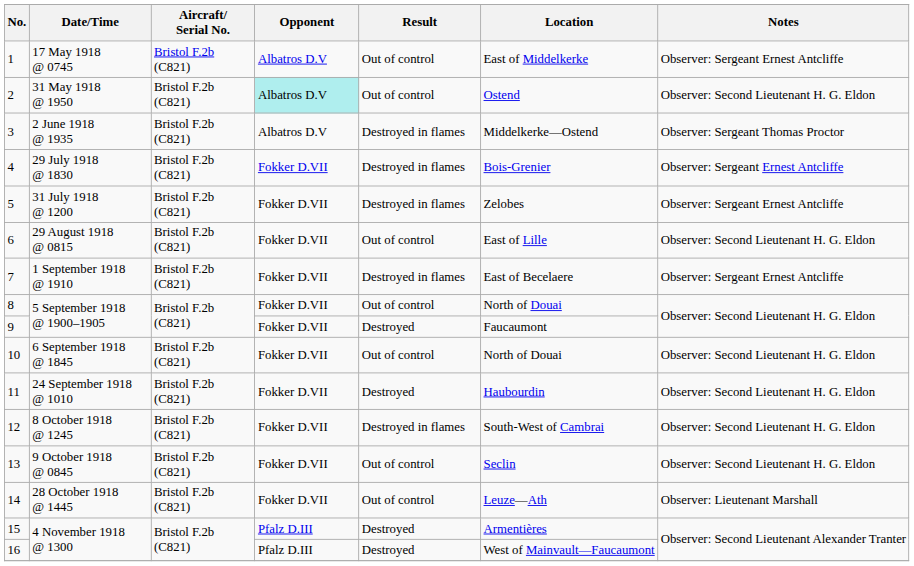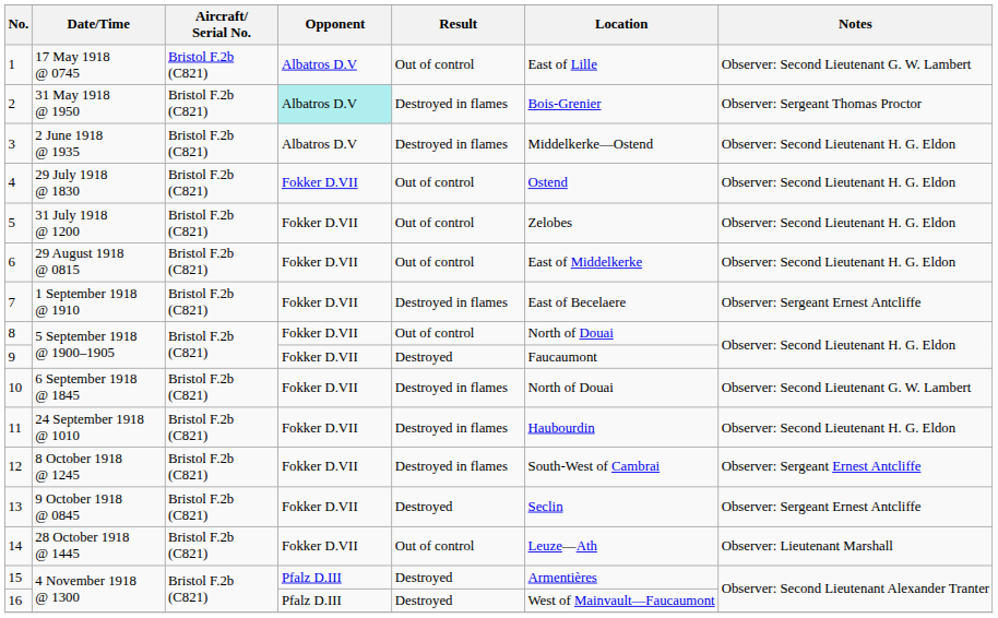 <table class="wikitable" style="font-size:90%;">
 <tr>
 </tr>
 <tr>
 <th>No.</th>
 <th width="130">Date/Time</th>
 <th width="110">Aircraft/<br>Serial No.</th>
 <th width="110">Opponent</th>
 <th width="130">Result</th>
 <th>Location</th>
 <th>Notes</th>
 </tr>
 <tr>
 <td>1</td>
 <td>17 May 1918<br>@ 0745</td>
 <td><a href='#'>Bristol F.2b</a><br>(C821)</td>
 <td><a href='#'>Albatros D.V</a></td>
 <td>Out of control</td>
-<td>East of <a href='#'>Middelkerke</a></td>
-<td>Observer: Sergeant Ernest Antcliffe</td>
+<td>East of <a href='#'>Lille</a></td>
+<td>Observer: Second Lieutenant G. W. Lambert</td>
 </tr>
 <tr>
 <td>2</td>
 <td>31 May 1918<br>@ 1950</td>
 <td>Bristol F.2b<br>(C821)</td>
 <td style="background: paleturquoise;">Albatros D.V</td>
-<td>Out of control</td>
-<td><a href='#'>Ostend</a></td>
-<td>Observer: Second Lieutenant H. G. Eldon</td>
+<td>Destroyed in flames</td>
+<td><a href='#'>Bois-Grenier</a></td>
+<td>Observer: Sergeant Thomas Proctor</td>
 </tr>
 <tr>
 <td>3</td>
 <td>2 June 1918<br>@ 1935</td>
 <td>Bristol F.2b<br>(C821)</td>
 <td>Albatros D.V</td>
 <td>Destroyed in flames</td>
 <td>Middelkerke—Ostend</td>
-<td>Observer: Sergeant Thomas Proctor</td>
+<td>Observer: Second Lieutenant H. G. Eldon</td>
 </tr>
 <tr>
 <td>4</td>
 <td>29 July 1918<br>@ 1830</td>
 <td>Bristol F.2b<br>(C821)</td>
 <td><a href='#'>Fokker D.VII</a></td>
-<td>Destroyed in flames</td>
-<td><a href='#'>Bois-Grenier</a></td>
-<td>Observer: Sergeant <a href='#'>Ernest Antcliffe</a></td>
+<td>Out of control</td>
+<td><a href='#'>Ostend</a></td>
+<td>Observer: Second Lieutenant H. G. Eldon</td>
 </tr>
 <tr>
 <td>5</td>
 <td>31 July 1918<br>@ 1200</td>
 <td>Bristol F.2b<br>(C821)</td>
 <td>Fokker D.VII</td>
-<td>Destroyed in flames</td>
+<td>Out of control</td>
 <td>Zelobes</td>
-<td>Observer: Sergeant Ernest Antcliffe</td>
+<td>Observer: Second Lieutenant H. G. Eldon</td>
 </tr>
 <tr>
 <td>6</td>
 <td>29 August 1918<br>@ 0815</td>
 <td>Bristol F.2b<br>(C821)</td>
 <td>Fokker D.VII</td>
 <td>Out of control</td>
-<td>East of <a href='#'>Lille</a></td>
+<td>East of <a href='#'>Middelkerke</a></td>
 <td>Observer: Second Lieutenant H. G. Eldon</td>
 </tr>
 <tr>
 <td>7</td>
 <td>1 September 1918<br>@ 1910</td>
 <td>Bristol F.2b<br>(C821)</td>
 <td>Fokker D.VII</td>
 <td>Destroyed in flames</td>
 <td>East of Becelaere</td>
 <td>Observer: Sergeant Ernest Antcliffe</td>
 </tr>
 <tr>
 <td>8</td>
 <td rowspan="2">5 September 1918<br>@ 1900–1905</td>
 <td rowspan="2">Bristol F.2b<br>(C821)</td>
 <td>Fokker D.VII</td>
 <td>Out of control</td>
 <td>North of <a href='#'>Douai</a></td>
 <td rowspan="2">Observer: Second Lieutenant H. G. Eldon</td>
 </tr>
 <tr>
 <td>9</td>
 <td>Fokker D.VII</td>
 <td>Destroyed</td>
 <td>Faucaumont</td>
 </tr>
 <tr>
 <td>10</td>
 <td>6 September 1918<br>@ 1845</td>
 <td>Bristol F.2b<br>(C821)</td>
 <td>Fokker D.VII</td>
-<td>Out of control</td>
+<td>Destroyed in flames</td>
 <td>North of Douai</td>
-<td>Observer: Second Lieutenant H. G. Eldon</td>
+<td>Observer: Second Lieutenant G. W. Lambert</td>
 </tr>
 <tr>
 <td>11</td>
 <td>24 September 1918<br>@ 1010</td>
 <td>Bristol F.2b<br>(C821)</td>
 <td>Fokker D.VII</td>
-<td>Destroyed</td>
+<td>Destroyed in flames</td>
 <td><a href='#'>Haubourdin</a></td>
 <td>Observer: Second Lieutenant H. G. Eldon</td>
 </tr>
 <tr>
 <td>12</td>
 <td>8 October 1918<br>@ 1245</td>
 <td>Bristol F.2b<br>(C821)</td>
 <td>Fokker D.VII</td>
 <td>Destroyed in flames</td>
 <td>South-West of <a href='#'>Cambrai</a></td>
-<td>Observer: Second Lieutenant H. G. Eldon</td>
+<td>Observer: Sergeant <a href='#'>Ernest Antcliffe</a></td>
 </tr>
 <tr>
 <td>13</td>
 <td>9 October 1918<br>@ 0845</td>
 <td>Bristol F.2b<br>(C821)</td>
 <td>Fokker D.VII</td>
-<td>Out of control</td>
+<td>Destroyed</td>
 <td><a href='#'>Seclin</a></td>
-<td>Observer: Second Lieutenant H. G. Eldon</td>
+<td>Observer: Sergeant Ernest Antcliffe</td>
 </tr>
 <tr>
 <td>14</td>
 <td>28 October 1918<br>@ 1445</td>
 <td>Bristol F.2b<br>(C821)</td>
 <td>Fokker D.VII</td>
 <td>Out of control</td>
 <td><a href='#'>Leuze</a>—<a href='#'>Ath</a></td>
 <td>Observer: Lieutenant Marshall</td>
 </tr>
 <tr>
 <td>15</td>
 <td rowspan="2">4 November 1918<br>@ 1300</td>
 <td rowspan="2">Bristol F.2b<br>(C821)</td>
 <td><a href='#'>Pfalz D.III</a></td>
 <td>Destroyed</td>
 <td><a href='#'>Armentières</a></td>
 <td rowspan="2">Observer: Second Lieutenant Alexander Tranter</td>
 </tr>
 <tr>
 <td>16</td>
 <td>Pfalz D.III</td>
 <td>Destroyed</td>
 <td>West of <a href='#'>Mainvault—Faucaumont</a></td>
 </tr>
 <tr>
 </tr>
 </table>
